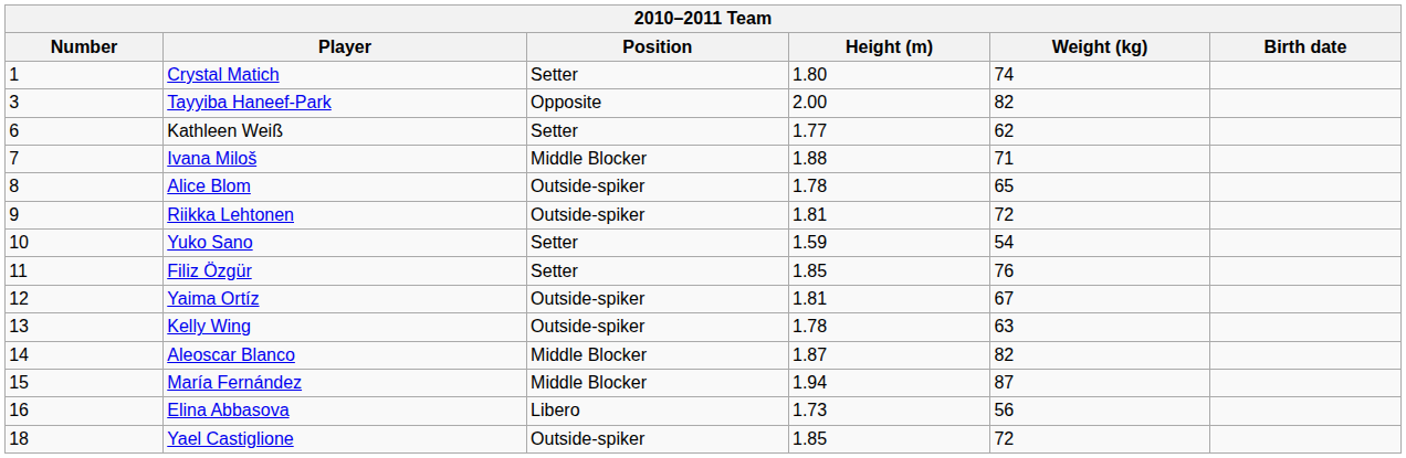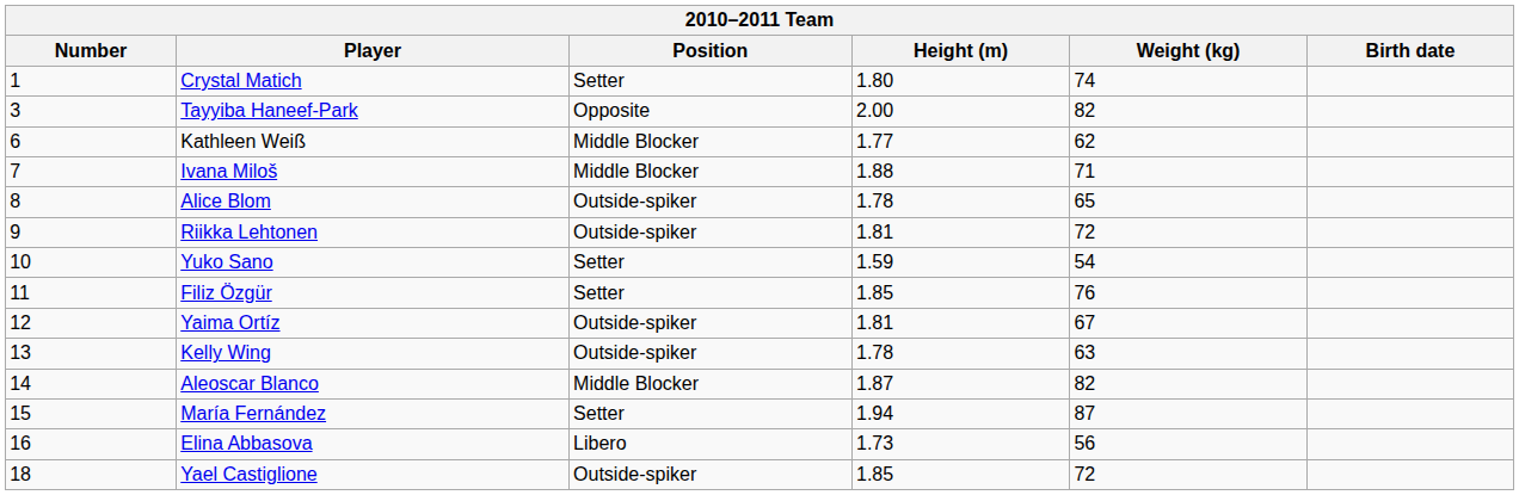 <table class="wikitable collapsible collapsed" style="width:100%">
 <tr>
 <th colspan=6><strong>2010–2011 Team</strong></th>
 </tr>
 <tr>
 <th>Number</th>
 <th>Player</th>
 <th>Position</th>
 <th>Height (m)</th>
 <th>Weight (kg)</th>
 <th>Birth date</th>
 </tr>
 <tr>
 <td>1</td>
 <td> <a href='#'>Crystal Matich</a></td>
 <td>Setter</td>
 <td>1.80</td>
 <td>74</td>
 <td></td>
 </tr>
 <tr>
 <td>3</td>
 <td> <a href='#'>Tayyiba Haneef-Park</a></td>
 <td>Opposite</td>
 <td>2.00</td>
 <td>82</td>
 <td></td>
 </tr>
 <tr>
 <td>6</td>
 <td> Kathleen Weiß</td>
-<td>Setter</td>
+<td>Middle Blocker</td>
 <td>1.77</td>
 <td>62</td>
 <td></td>
 </tr>
 <tr>
 <td>7</td>
 <td> <a href='#'>Ivana Miloš</a></td>
 <td>Middle Blocker</td>
 <td>1.88</td>
 <td>71</td>
 <td></td>
 </tr>
 <tr>
 <td>8</td>
 <td> <a href='#'>Alice Blom</a></td>
 <td>Outside-spiker</td>
 <td>1.78</td>
 <td>65</td>
 <td></td>
 </tr>
 <tr>
 <td>9</td>
 <td> <a href='#'>Riikka Lehtonen</a></td>
 <td>Outside-spiker</td>
 <td>1.81</td>
 <td>72</td>
 <td></td>
 </tr>
 <tr>
 <td>10</td>
 <td> <a href='#'>Yuko Sano</a></td>
 <td>Setter</td>
 <td>1.59</td>
 <td>54</td>
 <td></td>
 </tr>
 <tr>
 <td>11</td>
 <td> <a href='#'>Filiz Özgür</a></td>
 <td>Setter</td>
 <td>1.85</td>
 <td>76</td>
 <td></td>
 </tr>
 <tr>
 <td>12</td>
 <td> <a href='#'>Yaima Ortíz</a></td>
 <td>Outside-spiker</td>
 <td>1.81</td>
 <td>67</td>
 <td></td>
 </tr>
 <tr>
 <td>13</td>
 <td> <a href='#'>Kelly Wing</a></td>
 <td>Outside-spiker</td>
 <td>1.78</td>
 <td>63</td>
 <td></td>
 </tr>
 <tr>
 <td>14</td>
 <td> <a href='#'>Aleoscar Blanco</a></td>
 <td>Middle Blocker</td>
 <td>1.87</td>
 <td>82</td>
 <td></td>
 </tr>
 <tr>
 <td>15</td>
 <td> <a href='#'>María Fernández</a></td>
-<td>Middle Blocker</td>
+<td>Setter</td>
 <td>1.94</td>
 <td>87</td>
 <td></td>
 </tr>
 <tr>
 <td>16</td>
 <td> <a href='#'>Elina Abbasova</a></td>
 <td>Libero</td>
 <td>1.73</td>
 <td>56</td>
 <td></td>
 </tr>
 <tr>
 <td>18</td>
 <td> <a href='#'>Yael Castiglione</a></td>
 <td>Outside-spiker</td>
 <td>1.85</td>
 <td>72</td>
 <td></td>
 </tr>
 <tr>
 </tr>
 </table>
